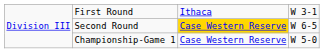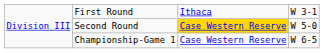 <table class="wikitable">
 <tr>
 <td rowspan="4"><a href='#'>Division III</a></td>
 <td>First Round</td>
 <td><a href='#'>Ithaca</a></td>
 <td>W 3-1</td>
 </tr>
 <tr>
 <td>Second Round</td>
 <td style="background: gold;"><a href='#'>Case Western Reserve</a></td>
-<td>W 6-5</td>
+<td>W 5-0</td>
 </tr>
 <tr>
 <td>Championship-Game 1</td>
 <td><a href='#'>Case Western Reserve</a></td>
-<td>W 5-0</td>
+<td>W 6-5</td>
 </tr>
 </table>
